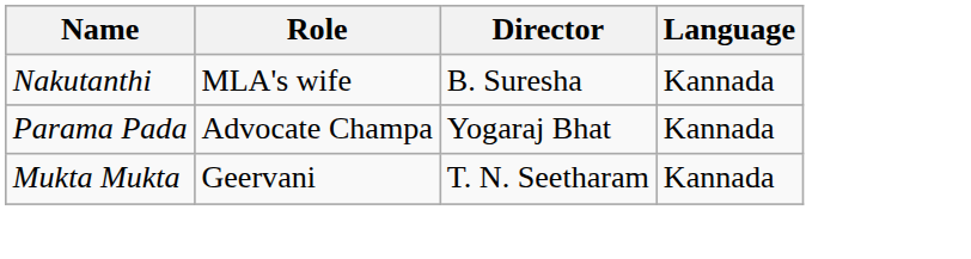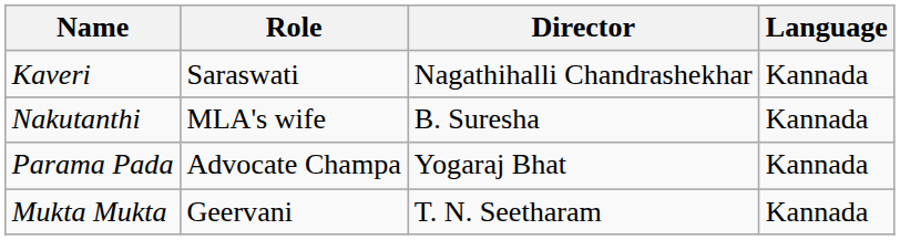 <table class="wikitable">
 <tr>
 <th>Name</th>
 <th>Role</th>
 <th>Director</th>
 <th>Language</th>
+</tr>
+<tr>
+<td><em>Kaveri</em></td>
+<td>Saraswati</td>
+<td>Nagathihalli Chandrashekhar</td>
+<td>Kannada</td>
 </tr>
 <tr>
 <td><em>Nakutanthi</em></td>
 <td>MLA's wife</td>
 <td>B. Suresha</td>
 <td>Kannada</td>
 </tr>
 <tr>
 <td><em>Parama Pada</em></td>
 <td>Advocate Champa</td>
 <td>Yogaraj Bhat</td>
 <td>Kannada</td>
 </tr>
 <tr>
 <td><em>Mukta Mukta</em></td>
 <td>Geervani</td>
 <td>T. N. Seetharam</td>
 <td>Kannada</td>
 </tr>
 </table>
